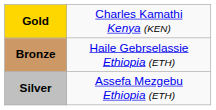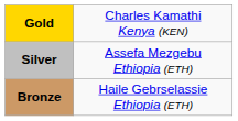 <table class="wikitable" style=" text-align:center; font-size:110%;" width="35%">
 <tr>
 <td bgcolor="gold"><strong>Gold</strong></td>
 <td> <a href='#'>Charles Kamathi</a><br><em><a href='#'>Kenya</a> <small>(KEN)</small></em></td>
 </tr>
 <tr>
+<td bgcolor="silver"><strong>Silver</strong></td>
+<td> <a href='#'>Assefa Mezgebu</a><br><em><a href='#'>Ethiopia</a> <small>(ETH)</small></em></td>
+</tr>
+<tr>
 <td bgcolor="CC9966"><strong>Bronze</strong></td>
 <td> <a href='#'>Haile Gebrselassie</a><br><em><a href='#'>Ethiopia</a> <small>(ETH)</small></em></td>
 </tr>
-<tr>
-<td bgcolor="silver"><strong>Silver</strong></td>
-<td> <a href='#'>Assefa Mezgebu</a><br><em><a href='#'>Ethiopia</a> <small>(ETH)</small></em></td>
-</tr>
 </table>
